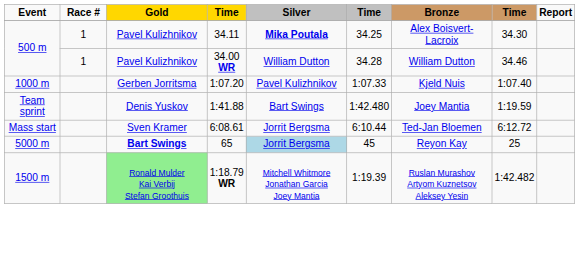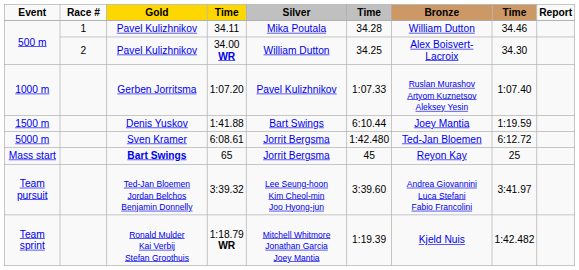 <table class="wikitable">
 <tr>
 <td width="80" align="center"><strong>Event</strong></td>
 <td width="65" align="center"><strong>Race #</strong></td>
 <td width="150" bgcolor="gold" align="center"><strong>Gold</strong></td>
 <td width="50" bgcolor="gold" align="center"><strong>Time</strong></td>
 <td width="150" bgcolor="silver" align="center"><strong>Silver</strong></td>
 <td width="50" bgcolor="silver" align="center"><strong>Time</strong></td>
 <td width="150" bgcolor="#CC9966" align="center"><strong>Bronze</strong></td>
 <td width="50" bgcolor="#CC9966" align="center"><strong>Time</strong></td>
 <td width="50" align="center"><strong>Report</strong></td>
 </tr>
 <tr bgcolor="#cccccc">
 </tr>
 <tr>
 <td rowspan=2 align="center"><a href='#'>500 m</a></td>
 <td align="center">1</td>
 <td align="center"><a href='#'>Pavel Kulizhnikov</a><br><small></small></td>
 <td align="center">34.11</td>
-<td align="center"><strong><a href='#'>Mika Poutala</a><br><small></small></strong></td>
+<td align="center"><a href='#'>Mika Poutala</a><br><small></small></td>
+<td align="center">34.28</td>
+<td align="center"><a href='#'>William Dutton</a><br><small></small></td>
+<td align="center">34.46</td>
+<td align="center"></td>
+</tr>
+<tr>
+<td align="center">2</td>
+<td align="center"><a href='#'>Pavel Kulizhnikov</a><br><small></small></td>
+<td align="center">34.00<br><strong><a href='#'>WR</a></strong></td>
+<td align="center"><a href='#'>William Dutton</a><br><small></small></td>
 <td align="center">34.25</td>
 <td align="center"><a href='#'>Alex Boisvert-Lacroix</a><br><small></small></td>
 <td align="center">34.30</td>
-<td align="center"></td>
-</tr>
-<tr>
-<td align="center">1</td>
-<td align="center"><a href='#'>Pavel Kulizhnikov</a><br><small></small></td>
-<td align="center">34.00<br><strong><a href='#'>WR</a></strong></td>
-<td align="center"><a href='#'>William Dutton</a><br><small></small></td>
-<td align="center">34.28</td>
-<td align="center"><a href='#'>William Dutton</a><br><small></small></td>
-<td align="center">34.46</td>
 <td align="center"></td>
 </tr>
 <tr>
 <td align="center"><a href='#'>1000 m</a></td>
 <td align="center"></td>
 <td align="center"><a href='#'>Gerben Jorritsma</a><br><small></small></td>
 <td align="center">1:07.20</td>
 <td align="center"><a href='#'>Pavel Kulizhnikov</a><br><small></small></td>
 <td align="center">1:07.33</td>
-<td align="center"><a href='#'>Kjeld Nuis</a><br><small></small></td>
+<td align="center"><br><small><a href='#'>Ruslan Murashov</a><br><a href='#'>Artyom Kuznetsov</a><br><a href='#'>Aleksey Yesin</a></small></td>
 <td align="center">1:07.40</td>
 <td align="center"></td>
 </tr>
 <tr>
-<td align="center"><a href='#'>Team sprint</a></td>
+<td align="center"><a href='#'>1500 m</a></td>
 <td align="center"></td>
 <td align="center"><a href='#'>Denis Yuskov</a><br><small></small></td>
 <td align="center">1:41.88</td>
 <td align="center"><a href='#'>Bart Swings</a><br><small></small></td>
-<td align="center">1:42.480</td>
+<td align="center">6:10.44</td>
 <td align="center"><a href='#'>Joey Mantia</a><br><small></small></td>
 <td align="center">1:19.59</td>
 <td align="center"></td>
 </tr>
 <tr>
-<td align="center"><a href='#'>Mass start</a></td>
+<td align="center"><a href='#'>5000 m</a></td>
 <td align="center"></td>
 <td align="center"><a href='#'>Sven Kramer</a><br><small></small></td>
 <td align="center">6:08.61</td>
 <td align="center"><a href='#'>Jorrit Bergsma</a><br><small></small></td>
-<td align="center">6:10.44</td>
+<td align="center">1:42.480</td>
 <td align="center"><a href='#'>Ted-Jan Bloemen</a><br><small></small></td>
 <td align="center">6:12.72</td>
 <td align="center"></td>
 </tr>
 <tr>
-<td align="center"><a href='#'>5000 m</a></td>
+<td align="center"><a href='#'>Mass start</a></td>
 <td align="center"></td>
 <td align="center"><strong><a href='#'>Bart Swings</a><br><small></small></strong></td>
 <td align="center">65 </td>
-<td align="center" style="background: lightblue;"><a href='#'>Jorrit Bergsma</a><br><small></small></td>
+<td align="center"><a href='#'>Jorrit Bergsma</a><br><small></small></td>
 <td align="center">45 </td>
 <td align="center"><a href='#'>Reyon Kay</a><br><small></small></td>
 <td align="center">25 </td>
 <td align="center"></td>
 </tr>
 <tr>
-<td align="center"><a href='#'>1500 m</a></td>
+<td align="center"><a href='#'>Team pursuit</a></td>
 <td align="center"></td>
-<td align="center" style="background: lightgreen;"><br><small><a href='#'>Ronald Mulder</a><br><a href='#'>Kai Verbij</a><br><a href='#'>Stefan Groothuis</a></small></td>
+<td align="center"><br><small><a href='#'>Ted-Jan Bloemen</a><br><a href='#'>Jordan Belchos</a><br><a href='#'>Benjamin Donnelly</a></small></td>
+<td align="center">3:39.32</td>
+<td align="center"><br><small><a href='#'>Lee Seung-hoon</a><br><a href='#'>Kim Cheol-min</a><br><a href='#'>Joo Hyong-jun</a></small></td>
+<td align="center">3:39.60</td>
+<td align="center"><br><small><a href='#'>Andrea Giovannini</a><br><a href='#'>Luca Stefani</a><br><a href='#'>Fabio Francolini</a></small></td>
+<td align="center">3:41.97</td>
+<td align="center"></td>
+</tr>
+<tr>
+<td align="center"><a href='#'>Team sprint</a></td>
+<td align="center"></td>
+<td align="center"><br><small><a href='#'>Ronald Mulder</a><br><a href='#'>Kai Verbij</a><br><a href='#'>Stefan Groothuis</a></small></td>
 <td align="center">1:18.79<br><strong>WR</strong></td>
 <td align="center"><br><small><a href='#'>Mitchell Whitmore</a><br><a href='#'>Jonathan Garcia</a><br><a href='#'>Joey Mantia</a></small></td>
 <td align="center">1:19.39</td>
-<td align="center"><br><small><a href='#'>Ruslan Murashov</a><br><a href='#'>Artyom Kuznetsov</a><br><a href='#'>Aleksey Yesin</a></small></td>
+<td align="center"><a href='#'>Kjeld Nuis</a><br><small></small></td>
 <td align="center">1:42.482</td>
 <td align="center"></td>
 </tr>
 </table>
